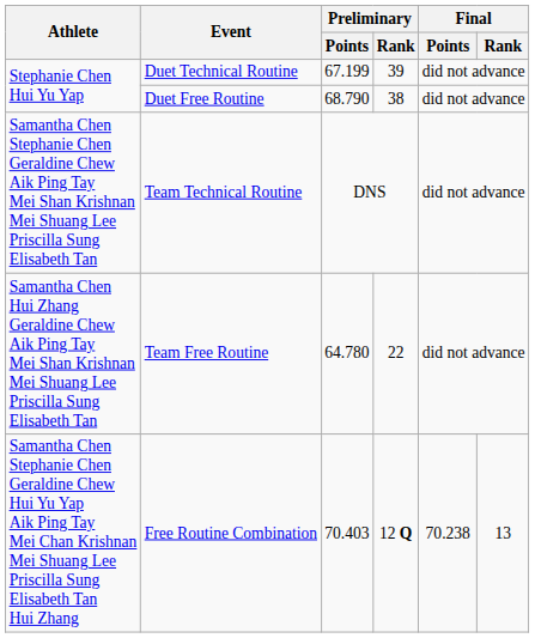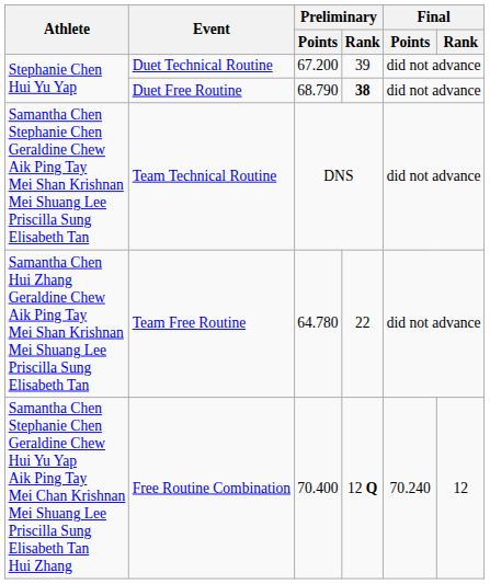 <table class=wikitable style="font-size:90%">
 <tr>
 <th rowspan="2">Athlete</th>
 <th rowspan="2">Event</th>
 <th colspan="2">Preliminary</th>
 <th colspan="2">Final</th>
 </tr>
 <tr>
 <th>Points</th>
 <th>Rank</th>
 <th>Points</th>
 <th>Rank</th>
 </tr>
 <tr>
 <td rowspan="2"><a href='#'>Stephanie Chen</a><br><a href='#'>Hui Yu Yap</a></td>
 <td><a href='#'>Duet Technical Routine</a></td>
-<td align=center>67.199</td>
+<td align=center>67.200</td>
 <td align=center>39</td>
 <td align=center colspan=2>did not advance</td>
 </tr>
 <tr>
 <td><a href='#'>Duet Free Routine</a></td>
 <td align=center>68.790</td>
-<td align=center>38</td>
+<td align=center><strong>38</strong></td>
 <td align=center colspan=2>did not advance</td>
 </tr>
 <tr>
 <td rowspan="1"><a href='#'>Samantha Chen</a><br><a href='#'>Stephanie Chen</a><br><a href='#'>Geraldine Chew</a><br><a href='#'>Aik Ping Tay</a><br><a href='#'>Mei Shan Krishnan</a><br><a href='#'>Mei Shuang Lee</a><br><a href='#'>Priscilla Sung</a><br><a href='#'>Elisabeth Tan</a></td>
 <td><a href='#'>Team Technical Routine</a></td>
 <td align=center colspan=2>DNS</td>
 <td align=center colspan=2>did not advance</td>
 </tr>
 <tr>
 <td rowspan="1"><a href='#'>Samantha Chen</a><br><a href='#'>Hui Zhang</a><br><a href='#'>Geraldine Chew</a><br><a href='#'>Aik Ping Tay</a><br><a href='#'>Mei Shan Krishnan</a><br><a href='#'>Mei Shuang Lee</a><br><a href='#'>Priscilla Sung</a><br><a href='#'>Elisabeth Tan</a></td>
 <td><a href='#'>Team Free Routine</a></td>
 <td align=center>64.780</td>
 <td align=center>22</td>
 <td align=center colspan=2>did not advance</td>
 </tr>
 <tr>
 <td rowspan="1"><a href='#'>Samantha Chen</a><br><a href='#'>Stephanie Chen</a><br><a href='#'>Geraldine Chew</a><br><a href='#'>Hui Yu Yap</a><br><a href='#'>Aik Ping Tay</a><br><a href='#'>Mei Chan Krishnan</a><br><a href='#'>Mei Shuang Lee</a><br><a href='#'>Priscilla Sung</a><br><a href='#'>Elisabeth Tan</a><br><a href='#'>Hui Zhang</a></td>
 <td><a href='#'>Free Routine Combination</a></td>
-<td align=center>70.403</td>
+<td align=center>70.400</td>
 <td align=center>12 <strong>Q</strong></td>
-<td align=center>70.238</td>
-<td align=center>13</td>
+<td align=center>70.240</td>
+<td align=center>12</td>
 </tr>
 </table>
